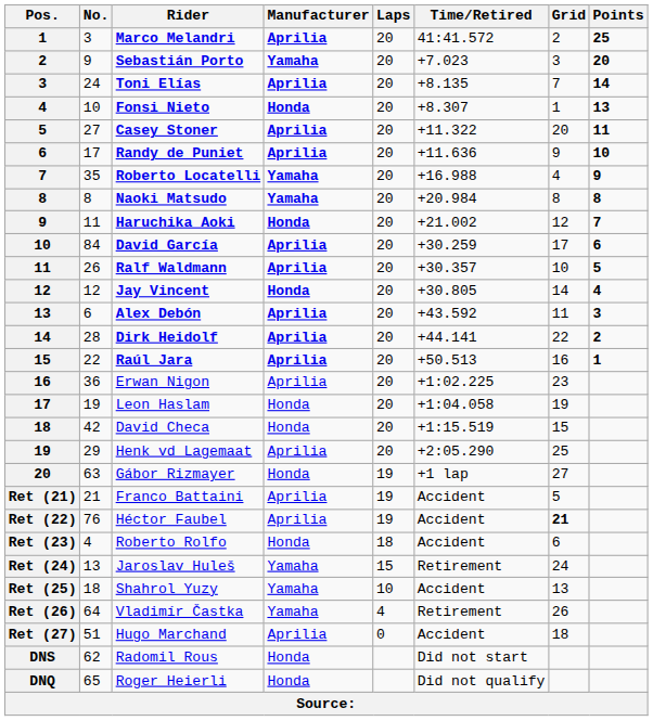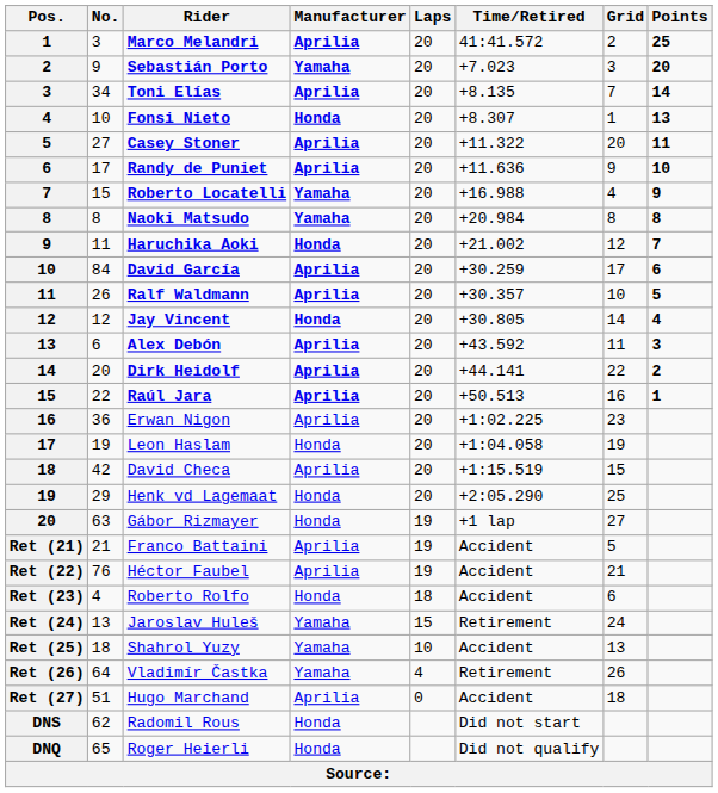 <table class="wikitable" style="font-size: 95%;">
 <tr>
 <th>Pos.</th>
 <th>No.</th>
 <th>Rider</th>
 <th>Manufacturer</th>
 <th>Laps</th>
 <th>Time/Retired</th>
 <th>Grid</th>
 <th>Points</th>
 </tr>
 <tr>
 <th>1</th>
 <td>3</td>
 <td> <strong><a href='#'>Marco Melandri</a></strong></td>
 <td><strong><a href='#'>Aprilia</a></strong></td>
 <td>20</td>
 <td>41:41.572</td>
 <td>2</td>
 <td><strong>25</strong></td>
 </tr>
 <tr>
 <th>2</th>
 <td>9</td>
 <td> <strong><a href='#'>Sebastián Porto</a></strong></td>
 <td><strong><a href='#'>Yamaha</a></strong></td>
 <td>20</td>
 <td>+7.023</td>
 <td>3</td>
 <td><strong>20</strong></td>
 </tr>
 <tr>
 <th>3</th>
-<td>24</td>
+<td>34</td>
 <td> <strong><a href='#'>Toni Elías</a></strong></td>
 <td><strong><a href='#'>Aprilia</a></strong></td>
 <td>20</td>
 <td>+8.135</td>
 <td>7</td>
 <td><strong>14</strong></td>
 </tr>
 <tr>
 <th>4</th>
 <td>10</td>
 <td> <strong><a href='#'>Fonsi Nieto</a></strong></td>
 <td><strong><a href='#'>Honda</a></strong></td>
 <td>20</td>
 <td>+8.307</td>
 <td>1</td>
 <td><strong>13</strong></td>
 </tr>
 <tr>
 <th>5</th>
 <td>27</td>
 <td> <strong><a href='#'>Casey Stoner</a></strong></td>
 <td><strong><a href='#'>Aprilia</a></strong></td>
 <td>20</td>
 <td>+11.322</td>
 <td>20</td>
 <td><strong>11</strong></td>
 </tr>
 <tr>
 <th>6</th>
 <td>17</td>
 <td> <strong><a href='#'>Randy de Puniet</a></strong></td>
 <td><strong><a href='#'>Aprilia</a></strong></td>
 <td>20</td>
 <td>+11.636</td>
 <td>9</td>
 <td><strong>10</strong></td>
 </tr>
 <tr>
 <th>7</th>
-<td>35</td>
+<td>15</td>
 <td> <strong><a href='#'>Roberto Locatelli</a></strong></td>
 <td><strong><a href='#'>Yamaha</a></strong></td>
 <td>20</td>
 <td>+16.988</td>
 <td>4</td>
 <td><strong>9</strong></td>
 </tr>
 <tr>
 <th>8</th>
 <td>8</td>
 <td> <strong><a href='#'>Naoki Matsudo</a></strong></td>
 <td><strong><a href='#'>Yamaha</a></strong></td>
 <td>20</td>
 <td>+20.984</td>
 <td>8</td>
 <td><strong>8</strong></td>
 </tr>
 <tr>
 <th>9</th>
 <td>11</td>
 <td> <strong><a href='#'>Haruchika Aoki</a></strong></td>
 <td><strong><a href='#'>Honda</a></strong></td>
 <td>20</td>
 <td>+21.002</td>
 <td>12</td>
 <td><strong>7</strong></td>
 </tr>
 <tr>
 <th>10</th>
 <td>84</td>
 <td> <strong><a href='#'>David García</a></strong></td>
 <td><strong><a href='#'>Aprilia</a></strong></td>
 <td>20</td>
 <td>+30.259</td>
 <td>17</td>
 <td><strong>6</strong></td>
 </tr>
 <tr>
 <th>11</th>
 <td>26</td>
 <td> <strong><a href='#'>Ralf Waldmann</a></strong></td>
 <td><strong><a href='#'>Aprilia</a></strong></td>
 <td>20</td>
 <td>+30.357</td>
 <td>10</td>
 <td><strong>5</strong></td>
 </tr>
 <tr>
 <th>12</th>
 <td>12</td>
 <td> <strong><a href='#'>Jay Vincent</a></strong></td>
 <td><strong><a href='#'>Honda</a></strong></td>
 <td>20</td>
 <td>+30.805</td>
 <td>14</td>
 <td><strong>4</strong></td>
 </tr>
 <tr>
 <th>13</th>
 <td>6</td>
 <td> <strong><a href='#'>Alex Debón</a></strong></td>
 <td><strong><a href='#'>Aprilia</a></strong></td>
 <td>20</td>
 <td>+43.592</td>
 <td>11</td>
 <td><strong>3</strong></td>
 </tr>
 <tr>
 <th>14</th>
-<td>28</td>
+<td>20</td>
 <td> <strong><a href='#'>Dirk Heidolf</a></strong></td>
 <td><strong><a href='#'>Aprilia</a></strong></td>
 <td>20</td>
 <td>+44.141</td>
 <td>22</td>
 <td><strong>2</strong></td>
 </tr>
 <tr>
 <th>15</th>
 <td>22</td>
 <td> <strong><a href='#'>Raúl Jara</a></strong></td>
 <td><strong><a href='#'>Aprilia</a></strong></td>
 <td>20</td>
 <td>+50.513</td>
 <td>16</td>
 <td><strong>1</strong></td>
 </tr>
 <tr>
 <th>16</th>
 <td>36</td>
 <td> <a href='#'>Erwan Nigon</a></td>
 <td><a href='#'>Aprilia</a></td>
 <td>20</td>
 <td>+1:02.225</td>
 <td>23</td>
 <td></td>
 </tr>
 <tr>
 <th>17</th>
 <td>19</td>
 <td> <a href='#'>Leon Haslam</a></td>
 <td><a href='#'>Honda</a></td>
 <td>20</td>
 <td>+1:04.058</td>
 <td>19</td>
 <td></td>
 </tr>
 <tr>
 <th>18</th>
 <td>42</td>
 <td> <a href='#'>David Checa</a></td>
-<td><a href='#'>Honda</a></td>
+<td><a href='#'>Aprilia</a></td>
 <td>20</td>
 <td>+1:15.519</td>
 <td>15</td>
 <td></td>
 </tr>
 <tr>
 <th>19</th>
 <td>29</td>
 <td> <a href='#'>Henk vd Lagemaat</a></td>
-<td><a href='#'>Aprilia</a></td>
+<td><a href='#'>Honda</a></td>
 <td>20</td>
 <td>+2:05.290</td>
 <td>25</td>
 <td></td>
 </tr>
 <tr>
 <th>20</th>
 <td>63</td>
 <td> <a href='#'>Gábor Rizmayer</a></td>
 <td><a href='#'>Honda</a></td>
 <td>19</td>
 <td>+1 lap</td>
 <td>27</td>
 <td></td>
 </tr>
 <tr>
 <th>Ret (21)</th>
 <td>21</td>
 <td> <a href='#'>Franco Battaini</a></td>
 <td><a href='#'>Aprilia</a></td>
 <td>19</td>
 <td>Accident</td>
 <td>5</td>
 <td></td>
 </tr>
 <tr>
 <th>Ret (22)</th>
 <td>76</td>
 <td> <a href='#'>Héctor Faubel</a></td>
 <td><a href='#'>Aprilia</a></td>
 <td>19</td>
 <td>Accident</td>
-<td><strong>21</strong></td>
+<td>21</td>
 <td></td>
 </tr>
 <tr>
 <th>Ret (23)</th>
 <td>4</td>
 <td> <a href='#'>Roberto Rolfo</a></td>
 <td><a href='#'>Honda</a></td>
 <td>18</td>
 <td>Accident</td>
 <td>6</td>
 <td></td>
 </tr>
 <tr>
 <th>Ret (24)</th>
 <td>13</td>
 <td> <a href='#'>Jaroslav Huleš</a></td>
 <td><a href='#'>Yamaha</a></td>
 <td>15</td>
 <td>Retirement</td>
 <td>24</td>
 <td></td>
 </tr>
 <tr>
 <th>Ret (25)</th>
 <td>18</td>
 <td> <a href='#'>Shahrol Yuzy</a></td>
 <td><a href='#'>Yamaha</a></td>
 <td>10</td>
 <td>Accident</td>
 <td>13</td>
 <td></td>
 </tr>
 <tr>
 <th>Ret (26)</th>
 <td>64</td>
 <td> <a href='#'>Vladimír Častka</a></td>
 <td><a href='#'>Yamaha</a></td>
 <td>4</td>
 <td>Retirement</td>
 <td>26</td>
 <td></td>
 </tr>
 <tr>
 <th>Ret (27)</th>
 <td>51</td>
 <td> <a href='#'>Hugo Marchand</a></td>
 <td><a href='#'>Aprilia</a></td>
 <td>0</td>
 <td>Accident</td>
 <td>18</td>
 <td></td>
 </tr>
 <tr>
 <th>DNS</th>
 <td>62</td>
 <td> <a href='#'>Radomil Rous</a></td>
 <td><a href='#'>Honda</a></td>
 <td></td>
 <td>Did not start</td>
 <td></td>
 <td></td>
 </tr>
 <tr>
 <th>DNQ</th>
 <td>65</td>
 <td> <a href='#'>Roger Heierli</a></td>
 <td><a href='#'>Honda</a></td>
 <td></td>
 <td>Did not qualify</td>
 <td></td>
 <td></td>
 </tr>
 <tr>
 <th colspan=8>Source:</th>
 </tr>
 </table>
